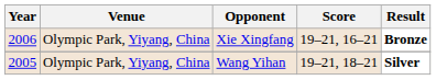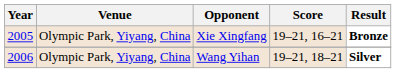 <table class="sortable wikitable" style="font-size: 90%;">
 <tr>
 <th>Year</th>
 <th>Venue</th>
 <th>Opponent</th>
 <th>Score</th>
 <th>Result</th>
 </tr>
 <tr style="background:#F3E6D7">
-<td align="center"><a href='#'>2006</a></td>
+<td align="center"><a href='#'>2005</a></td>
 <td align="left">Olympic Park, <a href='#'>Yiyang</a>, <a href='#'>China</a></td>
 <td align="left"> <a href='#'>Xie Xingfang</a></td>
 <td align="left">19–21, 16–21</td>
 <td style="text-align:left; background:white"> <strong>Bronze</strong></td>
 </tr>
 <tr>
 </tr>
 <tr style="background:#F3E6D7">
-<td align="center"><a href='#'>2005</a></td>
+<td align="center"><a href='#'>2006</a></td>
 <td align="left">Olympic Park, <a href='#'>Yiyang</a>, <a href='#'>China</a></td>
 <td align="left"> <a href='#'>Wang Yihan</a></td>
 <td align="left">19–21, 18–21</td>
 <td style="text-align:left; background:white"> <strong>Silver</strong></td>
 </tr>
 </table>
